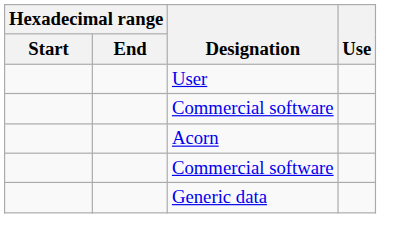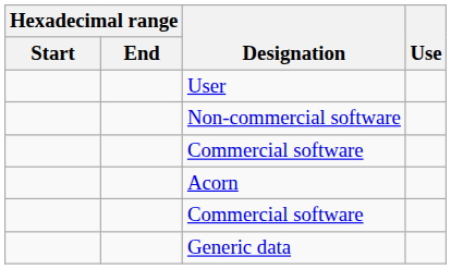 <table class="wikitable" style="width: auto;">
 <tr>
 <th colspan="2">Hexadecimal range</th>
 <th style="vertical-align:bottom;" rowspan="2">Designation</th>
 <th style="vertical-align:bottom;" rowspan="2">Use</th>
 </tr>
 <tr>
 <th style="vertical-align:bottom;">Start</th>
 <th style="vertical-align:bottom;">End</th>
 </tr>
 <tr>
 <td></td>
 <td></td>
 <td><a href='#'>User</a></td>
+<td></td>
+</tr>
+<tr>
+<td></td>
+<td></td>
+<td><a href='#'>Non-commercial software</a></td>
 <td></td>
 </tr>
 <tr>
 <td></td>
 <td></td>
 <td><a href='#'>Commercial software</a></td>
 <td></td>
 </tr>
 <tr>
 <td></td>
 <td></td>
 <td><a href='#'>Acorn</a></td>
 <td></td>
 </tr>
 <tr>
 <td></td>
 <td></td>
 <td><a href='#'>Commercial software</a></td>
 <td></td>
 </tr>
 <tr>
 <td></td>
 <td></td>
 <td><a href='#'>Generic data</a></td>
 <td></td>
 </tr>
 </table>
